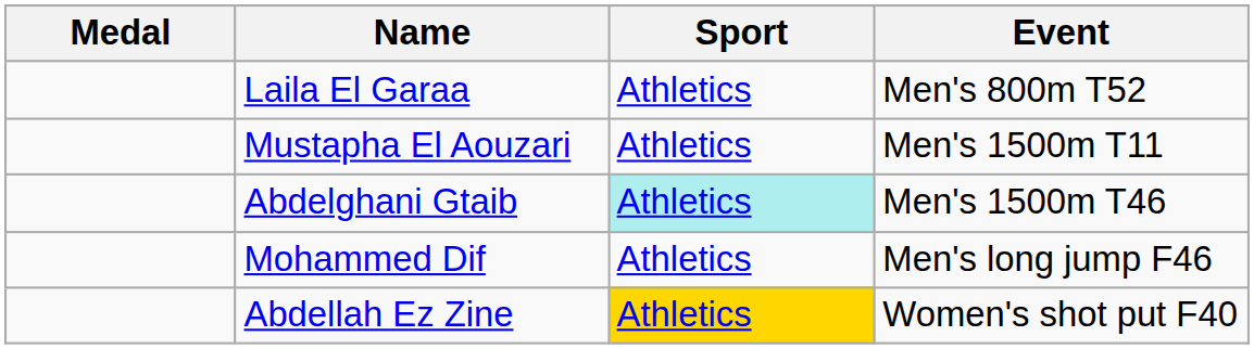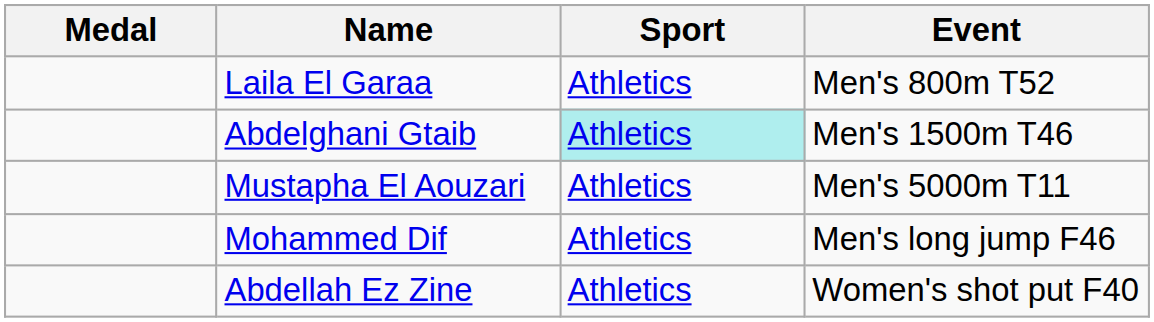 <table class="wikitable">
 <tr>
 <th style="width:6em">Medal</th>
 <th style="width:10em">Name</th>
 <th style="width:7em">Sport</th>
 <th style="width:10em">Event</th>
 </tr>
 <tr>
 <td></td>
 <td><a href='#'>Laila El Garaa</a></td>
 <td><a href='#'>Athletics</a></td>
 <td>Men's 800m T52</td>
 </tr>
 <tr>
 <td></td>
-<td><a href='#'>Mustapha El Aouzari</a></td>
-<td><a href='#'>Athletics</a></td>
-<td>Men's 1500m T11</td>
+<td><a href='#'>Abdelghani Gtaib</a></td>
+<td style="background: paleturquoise;"><a href='#'>Athletics</a></td>
+<td>Men's 1500m T46</td>
 </tr>
 <tr>
 <td></td>
-<td><a href='#'>Abdelghani Gtaib</a></td>
-<td style="background: paleturquoise;"><a href='#'>Athletics</a></td>
-<td>Men's 1500m T46</td>
+<td><a href='#'>Mustapha El Aouzari</a></td>
+<td><a href='#'>Athletics</a></td>
+<td>Men's 5000m T11</td>
 </tr>
 <tr>
 <td></td>
 <td><a href='#'>Mohammed Dif</a></td>
 <td><a href='#'>Athletics</a></td>
 <td>Men's long jump F46</td>
 </tr>
 <tr>
 <td></td>
 <td><a href='#'>Abdellah Ez Zine</a></td>
-<td style="background: gold;"><a href='#'>Athletics</a></td>
+<td><a href='#'>Athletics</a></td>
 <td>Women's shot put F40</td>
 </tr>
 </table>
